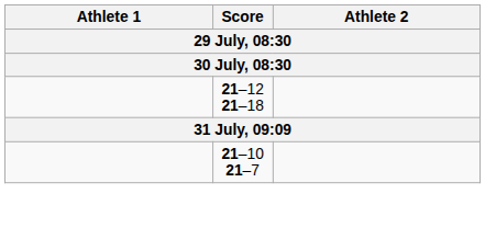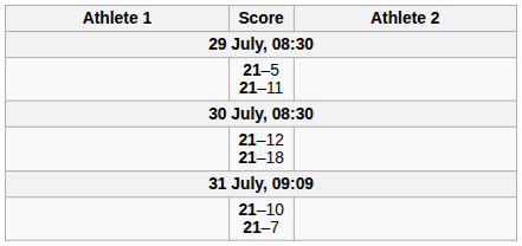 <table class="wikitable" style="text-align: center; font-size:90% ">
 <tr>
 <th align="right" width="190">Athlete 1</th>
 <th width="50">Score</th>
 <th align="left" width="190">Athlete 2</th>
 </tr>
 <tr>
 <th colspan=3>29 July, 08:30</th>
+</tr>
+<tr>
+<td align=right><strong></strong></td>
+<td align=center><strong>21</strong>–5<br><strong>21</strong>–11</td>
+<td align=left></td>
 </tr>
 <tr>
 <th colspan=3>30 July, 08:30</th>
 </tr>
 <tr>
 <td align=right><strong></strong></td>
 <td align=center><strong>21</strong>–12<br><strong>21</strong>–18</td>
 <td align=left></td>
 </tr>
 <tr>
 <th colspan=3>31 July, 09:09</th>
 </tr>
 <tr>
 <td align=right><strong></strong></td>
 <td align=center><strong>21</strong>–10<br><strong>21</strong>–7</td>
 <td align=left></td>
 </tr>
 </table>
